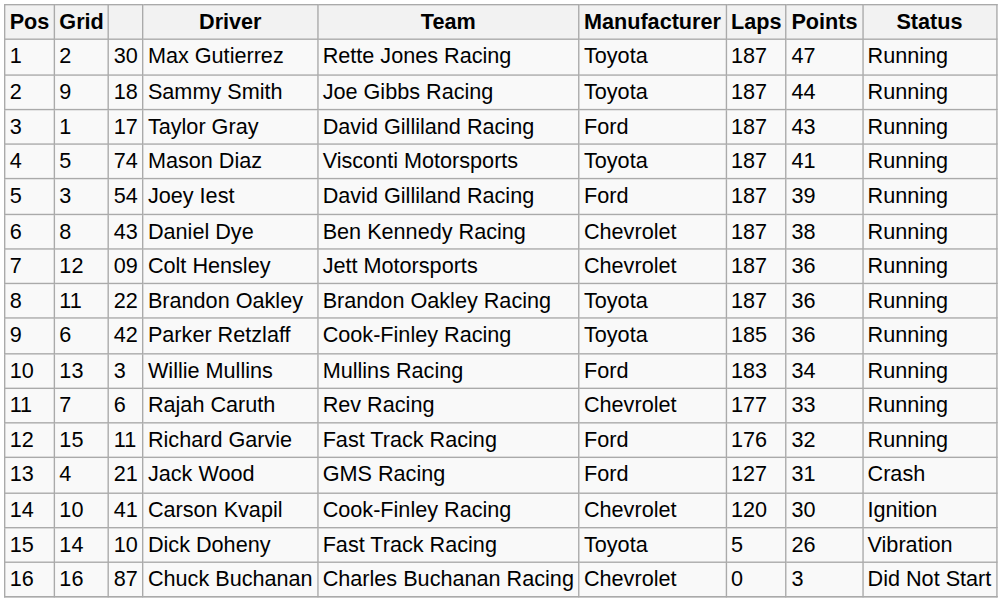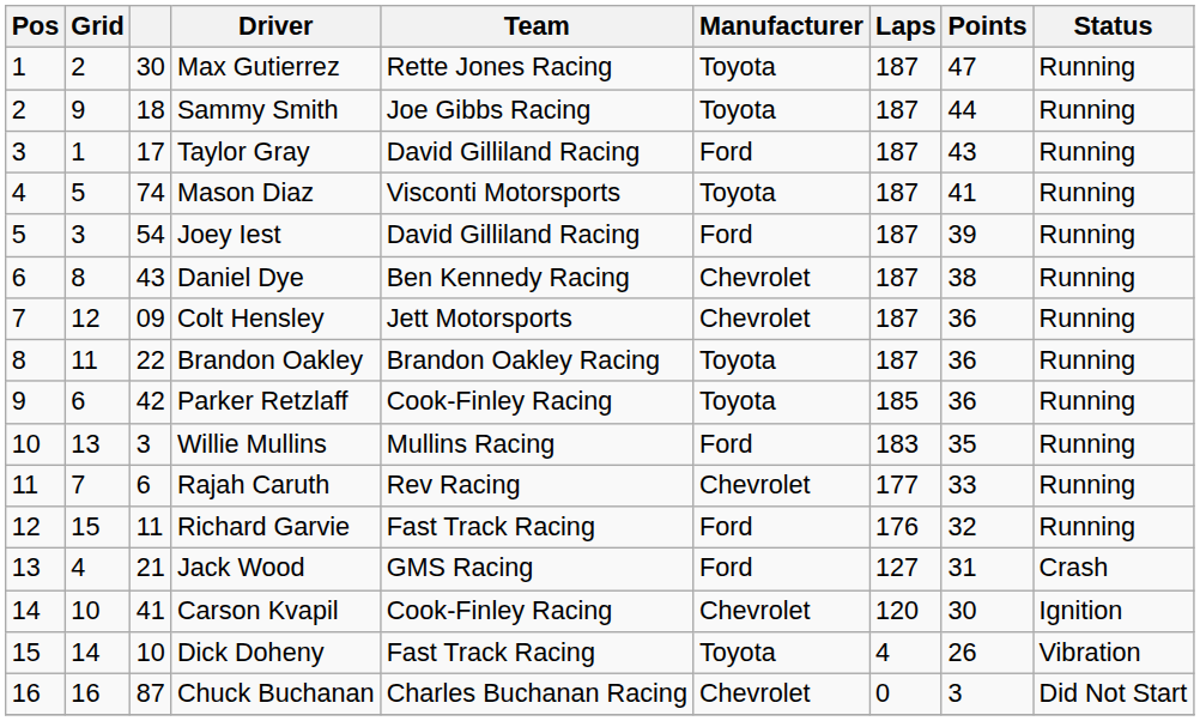 <table class="wikitable" style="font-size:98%">
 <tr>
 <th>Pos</th>
 <th>Grid</th>
 <th></th>
 <th>Driver</th>
 <th>Team</th>
 <th>Manufacturer</th>
 <th>Laps</th>
 <th>Points</th>
 <th>Status</th>
 </tr>
 <tr>
 <td>1</td>
 <td>2</td>
 <td>30</td>
 <td>Max Gutierrez</td>
 <td>Rette Jones Racing</td>
 <td>Toyota</td>
 <td>187</td>
 <td>47</td>
 <td>Running</td>
 </tr>
 <tr>
 <td>2</td>
 <td>9</td>
 <td>18</td>
 <td>Sammy Smith</td>
 <td>Joe Gibbs Racing</td>
 <td>Toyota</td>
 <td>187</td>
 <td>44</td>
 <td>Running</td>
 </tr>
 <tr>
 <td>3</td>
 <td>1</td>
 <td>17</td>
 <td>Taylor Gray</td>
 <td>David Gilliland Racing</td>
 <td>Ford</td>
 <td>187</td>
 <td>43</td>
 <td>Running</td>
 </tr>
 <tr>
 <td>4</td>
 <td>5</td>
 <td>74</td>
 <td>Mason Diaz</td>
 <td>Visconti Motorsports</td>
 <td>Toyota</td>
 <td>187</td>
 <td>41</td>
 <td>Running</td>
 </tr>
 <tr>
 <td>5</td>
 <td>3</td>
 <td>54</td>
 <td>Joey Iest</td>
 <td>David Gilliland Racing</td>
 <td>Ford</td>
 <td>187</td>
 <td>39</td>
 <td>Running</td>
 </tr>
 <tr>
 <td>6</td>
 <td>8</td>
 <td>43</td>
 <td>Daniel Dye</td>
 <td>Ben Kennedy Racing</td>
 <td>Chevrolet</td>
 <td>187</td>
 <td>38</td>
 <td>Running</td>
 </tr>
 <tr>
 <td>7</td>
 <td>12</td>
 <td>09</td>
 <td>Colt Hensley</td>
 <td>Jett Motorsports</td>
 <td>Chevrolet</td>
 <td>187</td>
 <td>36</td>
 <td>Running</td>
 </tr>
 <tr>
 <td>8</td>
 <td>11</td>
 <td>22</td>
 <td>Brandon Oakley</td>
 <td>Brandon Oakley Racing</td>
 <td>Toyota</td>
 <td>187</td>
 <td>36</td>
 <td>Running</td>
 </tr>
 <tr>
 <td>9</td>
 <td>6</td>
 <td>42</td>
 <td>Parker Retzlaff</td>
 <td>Cook-Finley Racing</td>
 <td>Toyota</td>
 <td>185</td>
 <td>36</td>
 <td>Running</td>
 </tr>
 <tr>
 <td>10</td>
 <td>13</td>
 <td>3</td>
 <td>Willie Mullins</td>
 <td>Mullins Racing</td>
 <td>Ford</td>
 <td>183</td>
-<td>34</td>
+<td>35</td>
 <td>Running</td>
 </tr>
 <tr>
 <td>11</td>
 <td>7</td>
 <td>6</td>
 <td>Rajah Caruth</td>
 <td>Rev Racing</td>
 <td>Chevrolet</td>
 <td>177</td>
 <td>33</td>
 <td>Running</td>
 </tr>
 <tr>
 <td>12</td>
 <td>15</td>
 <td>11</td>
 <td>Richard Garvie</td>
 <td>Fast Track Racing</td>
 <td>Ford</td>
 <td>176</td>
 <td>32</td>
 <td>Running</td>
 </tr>
 <tr>
 <td>13</td>
 <td>4</td>
 <td>21</td>
 <td>Jack Wood</td>
 <td>GMS Racing</td>
 <td>Ford</td>
 <td>127</td>
 <td>31</td>
 <td>Crash</td>
 </tr>
 <tr>
 <td>14</td>
 <td>10</td>
 <td>41</td>
 <td>Carson Kvapil</td>
 <td>Cook-Finley Racing</td>
 <td>Chevrolet</td>
 <td>120</td>
 <td>30</td>
 <td>Ignition</td>
 </tr>
 <tr>
 <td>15</td>
 <td>14</td>
 <td>10</td>
 <td>Dick Doheny</td>
 <td>Fast Track Racing</td>
 <td>Toyota</td>
-<td>5</td>
+<td>4</td>
 <td>26</td>
 <td>Vibration</td>
 </tr>
 <tr>
 <td>16</td>
 <td>16</td>
 <td>87</td>
 <td>Chuck Buchanan</td>
 <td>Charles Buchanan Racing</td>
 <td>Chevrolet</td>
 <td>0</td>
 <td>3</td>
 <td>Did Not Start</td>
 </tr>
 <tr>
 </tr>
 </table>
